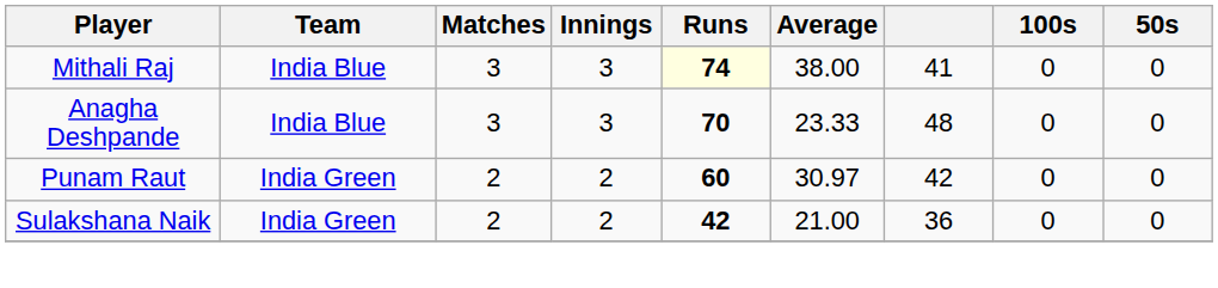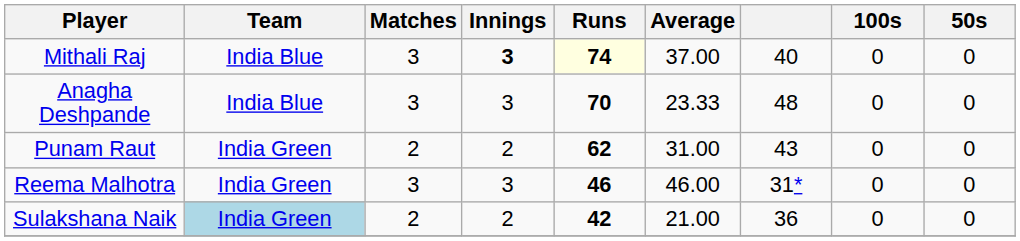 <table class="wikitable" style="text-align:center;">
 <tr>
 <th width=125>Player</th>
 <th width=125>Team</th>
 <th width=60>Matches</th>
 <th width=60>Innings</th>
 <th width=60>Runs</th>
 <th width=60>Average</th>
 <th width=60></th>
 <th width=60>100s</th>
 <th width=60>50s</th>
 </tr>
 <tr>
 <td><a href='#'>Mithali Raj</a></td>
 <td><a href='#'>India Blue</a></td>
 <td>3</td>
-<td>3</td>
+<td><strong>3</strong></td>
 <td style="background: lightyellow;"><strong>74</strong></td>
-<td>38.00</td>
-<td>41</td>
+<td>37.00</td>
+<td>40</td>
 <td>0</td>
 <td>0</td>
 </tr>
 <tr>
 <td><a href='#'>Anagha Deshpande</a></td>
 <td><a href='#'>India Blue</a></td>
 <td>3</td>
 <td>3</td>
 <td><strong>70</strong></td>
 <td>23.33</td>
 <td>48</td>
 <td>0</td>
 <td>0</td>
 </tr>
 <tr>
 <td><a href='#'>Punam Raut</a></td>
 <td><a href='#'>India Green</a></td>
 <td>2</td>
 <td>2</td>
-<td><strong>60</strong></td>
-<td>30.97</td>
-<td>42</td>
+<td><strong>62</strong></td>
+<td>31.00</td>
+<td>43</td>
+<td>0</td>
+<td>0</td>
+</tr>
+<tr>
+<td><a href='#'>Reema Malhotra</a></td>
+<td><a href='#'>India Green</a></td>
+<td>3</td>
+<td>3</td>
+<td><strong>46</strong></td>
+<td>46.00</td>
+<td>31<a href='#'>*</a></td>
 <td>0</td>
 <td>0</td>
 </tr>
 <tr>
 <td><a href='#'>Sulakshana Naik</a></td>
-<td><a href='#'>India Green</a></td>
+<td style="background: lightblue;"><a href='#'>India Green</a></td>
 <td>2</td>
 <td>2</td>
 <td><strong>42</strong></td>
 <td>21.00</td>
 <td>36</td>
 <td>0</td>
 <td>0</td>
 </tr>
 <tr>
 </tr>
 </table>
